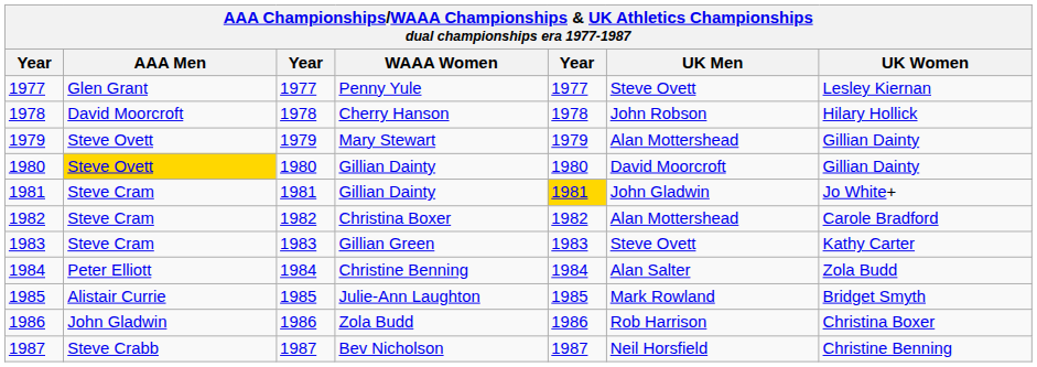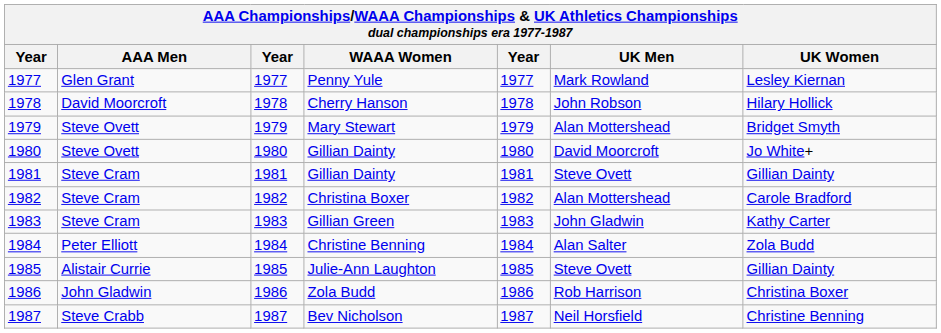 <table class="wikitable">
 <tr>
 <th colspan="7"><a href='#'>AAA Championships</a>/<a href='#'>WAAA Championships</a> & <a href='#'>UK Athletics Championships</a><br><em><small>dual championships era 1977-1987</small></em></th>
 </tr>
 <tr>
 <th width=50>Year</th>
 <th width=200>AAA Men</th>
 <th width=50>Year</th>
 <th width=200>WAAA Women</th>
 <th width=50>Year</th>
 <th width=200>UK Men</th>
 <th width=200>UK Women</th>
 </tr>
 <tr>
 <td><a href='#'>1977</a></td>
 <td><a href='#'>Glen Grant</a></td>
 <td><a href='#'>1977</a></td>
 <td><a href='#'>Penny Yule</a></td>
 <td><a href='#'>1977</a></td>
-<td><a href='#'>Steve Ovett</a></td>
+<td><a href='#'>Mark Rowland</a></td>
 <td><a href='#'>Lesley Kiernan</a></td>
 </tr>
 <tr>
 <td><a href='#'>1978</a></td>
 <td><a href='#'>David Moorcroft</a></td>
 <td><a href='#'>1978</a></td>
 <td><a href='#'>Cherry Hanson</a></td>
 <td><a href='#'>1978</a></td>
 <td><a href='#'>John Robson</a></td>
 <td><a href='#'>Hilary Hollick</a></td>
 </tr>
 <tr>
 <td><a href='#'>1979</a></td>
 <td><a href='#'>Steve Ovett</a></td>
 <td><a href='#'>1979</a></td>
 <td><a href='#'>Mary Stewart</a></td>
 <td><a href='#'>1979</a></td>
 <td><a href='#'>Alan Mottershead</a></td>
-<td><a href='#'>Gillian Dainty</a></td>
+<td><a href='#'>Bridget Smyth</a></td>
 </tr>
 <tr>
 <td><a href='#'>1980</a></td>
-<td style="background: gold;"><a href='#'>Steve Ovett</a></td>
+<td><a href='#'>Steve Ovett</a></td>
 <td><a href='#'>1980</a></td>
 <td><a href='#'>Gillian Dainty</a></td>
 <td><a href='#'>1980</a></td>
 <td><a href='#'>David Moorcroft</a></td>
-<td><a href='#'>Gillian Dainty</a></td>
+<td><a href='#'>Jo White</a>+</td>
 </tr>
 <tr>
 <td><a href='#'>1981</a></td>
 <td><a href='#'>Steve Cram</a></td>
 <td><a href='#'>1981</a></td>
 <td><a href='#'>Gillian Dainty</a></td>
-<td style="background: gold;"><a href='#'>1981</a></td>
-<td><a href='#'>John Gladwin</a></td>
-<td><a href='#'>Jo White</a>+</td>
+<td><a href='#'>1981</a></td>
+<td><a href='#'>Steve Ovett</a></td>
+<td><a href='#'>Gillian Dainty</a></td>
 </tr>
 <tr>
 <td><a href='#'>1982</a></td>
 <td><a href='#'>Steve Cram</a></td>
 <td><a href='#'>1982</a></td>
 <td><a href='#'>Christina Boxer</a></td>
 <td><a href='#'>1982</a></td>
 <td><a href='#'>Alan Mottershead</a></td>
 <td><a href='#'>Carole Bradford</a></td>
 </tr>
 <tr>
 <td><a href='#'>1983</a></td>
 <td><a href='#'>Steve Cram</a></td>
 <td><a href='#'>1983</a></td>
 <td><a href='#'>Gillian Green</a></td>
 <td><a href='#'>1983</a></td>
-<td><a href='#'>Steve Ovett</a></td>
+<td><a href='#'>John Gladwin</a></td>
 <td><a href='#'>Kathy Carter</a></td>
 </tr>
 <tr>
 <td><a href='#'>1984</a></td>
 <td><a href='#'>Peter Elliott</a></td>
 <td><a href='#'>1984</a></td>
 <td><a href='#'>Christine Benning</a></td>
 <td><a href='#'>1984</a></td>
 <td><a href='#'>Alan Salter</a></td>
 <td><a href='#'>Zola Budd</a></td>
 </tr>
 <tr>
 <td><a href='#'>1985</a></td>
 <td><a href='#'>Alistair Currie</a></td>
 <td><a href='#'>1985</a></td>
 <td><a href='#'>Julie-Ann Laughton</a></td>
 <td><a href='#'>1985</a></td>
-<td><a href='#'>Mark Rowland</a></td>
-<td><a href='#'>Bridget Smyth</a></td>
+<td><a href='#'>Steve Ovett</a></td>
+<td><a href='#'>Gillian Dainty</a></td>
 </tr>
 <tr>
 <td><a href='#'>1986</a></td>
 <td><a href='#'>John Gladwin</a></td>
 <td><a href='#'>1986</a></td>
 <td><a href='#'>Zola Budd</a></td>
 <td><a href='#'>1986</a></td>
 <td><a href='#'>Rob Harrison</a></td>
 <td><a href='#'>Christina Boxer</a></td>
 </tr>
 <tr>
 <td><a href='#'>1987</a></td>
 <td><a href='#'>Steve Crabb</a></td>
 <td><a href='#'>1987</a></td>
 <td><a href='#'>Bev Nicholson</a></td>
 <td><a href='#'>1987</a></td>
 <td><a href='#'>Neil Horsfield</a></td>
 <td><a href='#'>Christine Benning</a></td>
 </tr>
 </table>
